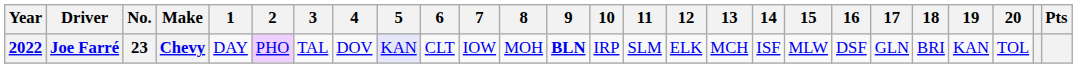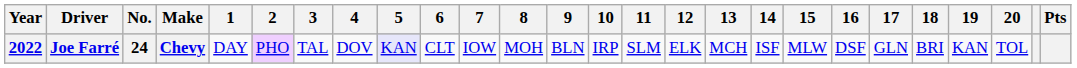 <table class="wikitable" style="text-align:center; font-size:75%">
 <tr>
 <th>Year</th>
 <th>Driver</th>
 <th>No.</th>
 <th>Make</th>
 <th>1</th>
 <th>2</th>
 <th>3</th>
 <th>4</th>
 <th>5</th>
 <th>6</th>
 <th>7</th>
 <th>8</th>
 <th>9</th>
 <th>10</th>
 <th>11</th>
 <th>12</th>
 <th>13</th>
 <th>14</th>
 <th>15</th>
 <th>16</th>
 <th>17</th>
 <th>18</th>
 <th>19</th>
 <th>20</th>
 <th></th>
 <th>Pts</th>
 </tr>
 <tr>
 <th><a href='#'>2022</a></th>
 <th><a href='#'>Joe Farré</a></th>
-<th>23</th>
+<th>24</th>
 <th><a href='#'>Chevy</a></th>
 <td><a href='#'>DAY</a></td>
 <td style="background:#EFCFFF;"><a href='#'>PHO</a><br></td>
 <td><a href='#'>TAL</a></td>
 <td><a href='#'>DOV</a></td>
 <td style="background: lavender;"><a href='#'>KAN</a></td>
 <td><a href='#'>CLT</a></td>
 <td><a href='#'>IOW</a></td>
 <td><a href='#'>MOH</a></td>
-<td><strong><a href='#'>BLN</a></strong></td>
+<td><a href='#'>BLN</a></td>
 <td><a href='#'>IRP</a></td>
 <td><a href='#'>SLM</a></td>
 <td><a href='#'>ELK</a></td>
 <td><a href='#'>MCH</a></td>
 <td><a href='#'>ISF</a></td>
 <td><a href='#'>MLW</a></td>
 <td><a href='#'>DSF</a></td>
 <td><a href='#'>GLN</a></td>
 <td><a href='#'>BRI</a></td>
 <td><a href='#'>KAN</a></td>
 <td><a href='#'>TOL</a></td>
 <th></th>
 <th></th>
 </tr>
 </table>
